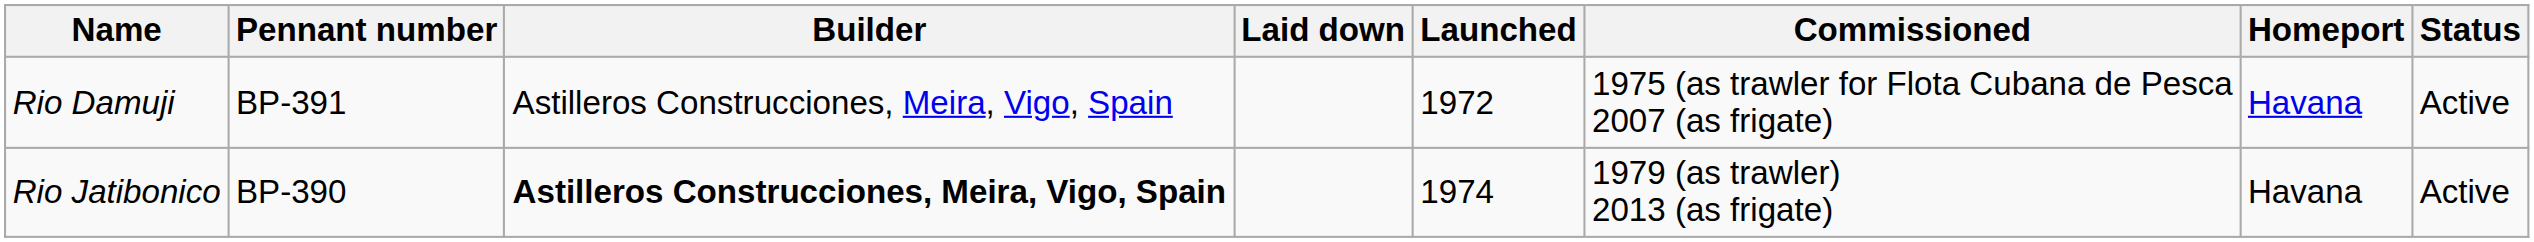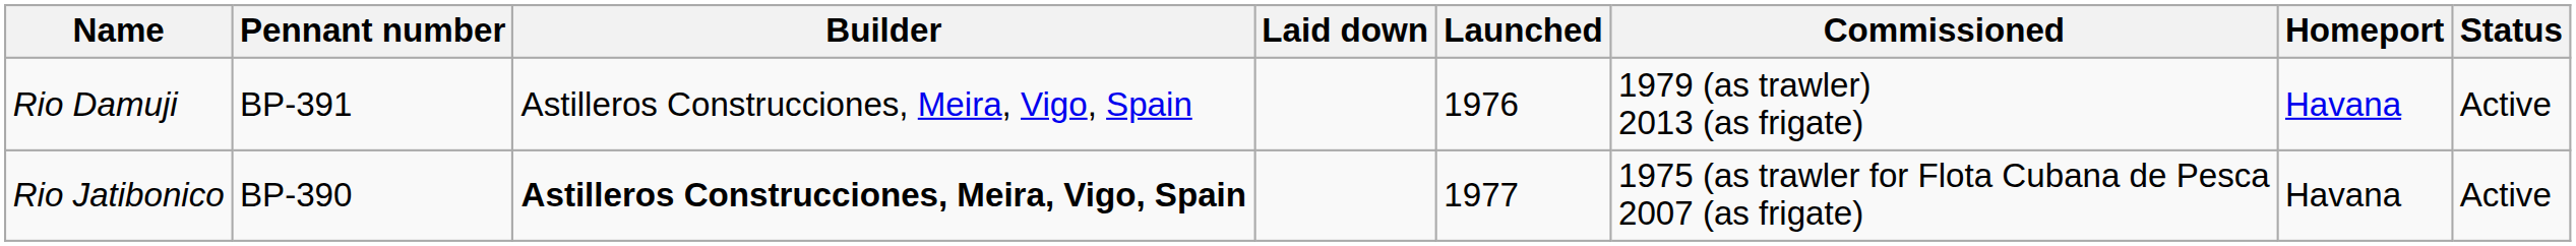 <table class="wikitable">
 <tr>
 <th>Name</th>
 <th>Pennant number</th>
 <th>Builder</th>
 <th>Laid down</th>
 <th>Launched</th>
 <th>Commissioned</th>
 <th>Homeport</th>
 <th>Status</th>
 </tr>
 <tr>
 <td><em>Rio Damuji</em></td>
 <td>BP-391</td>
 <td>Astilleros Construcciones, <a href='#'>Meira</a>, <a href='#'>Vigo</a>, <a href='#'>Spain</a></td>
 <td></td>
-<td>1972</td>
-<td>1975 (as trawler for Flota Cubana de Pesca <br> 2007 (as frigate)</td>
+<td>1976</td>
+<td>1979 (as trawler) <br> 2013 (as frigate)</td>
 <td><a href='#'>Havana</a></td>
 <td>Active</td>
 </tr>
 <tr>
 <td><em>Rio Jatibonico</em></td>
 <td>BP-390</td>
 <td><strong>Astilleros Construcciones, Meira, Vigo, Spain</strong></td>
 <td></td>
-<td>1974</td>
-<td>1979 (as trawler) <br> 2013 (as frigate)</td>
+<td>1977</td>
+<td>1975 (as trawler for Flota Cubana de Pesca <br> 2007 (as frigate)</td>
 <td>Havana</td>
 <td>Active</td>
 </tr>
 </table>
